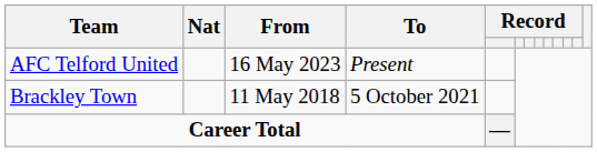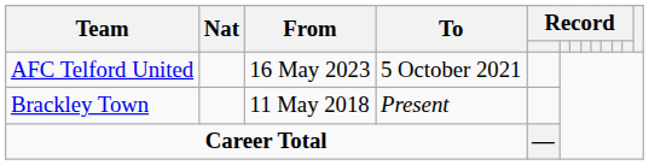 <table class="wikitable" style="text-align: center">
 <tr>
 <th rowspan="2">Team</th>
 <th rowspan="2">Nat</th>
 <th rowspan="2">From</th>
 <th rowspan="2">To</th>
 <th colspan="8">Record</th>
 <th rowspan=2></th>
 </tr>
 <tr>
 <th></th>
 <th></th>
 <th></th>
 <th></th>
 <th></th>
 <th></th>
 <th></th>
 <th></th>
 </tr>
 <tr>
 <td align="left"><a href='#'>AFC Telford United</a></td>
 <td></td>
 <td align=left>16 May 2023</td>
-<td align=left><em>Present</em><br></td>
+<td align=left>5 October 2021<br></td>
 <td></td>
 </tr>
 <tr>
 <td align="left"><a href='#'>Brackley Town</a></td>
 <td></td>
 <td align=left>11 May 2018</td>
-<td align=left>5 October 2021<br></td>
+<td align=left><em>Present</em><br></td>
 <td></td>
 </tr>
 <tr>
 <td colspan=4><strong>Career Total</strong><br></td>
 <th>—</th>
 </tr>
 </table>
